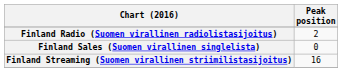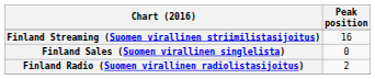 <table class="wikitable sortable plainrowheaders" style="text-align:center">
 <tr>
 <th scope="col">Chart (2016)</th>
 <th scope="col">Peak<br>position</th>
 </tr>
 <tr>
 </tr>
 <tr>
-<th scope="row">Finland Radio (<a href='#'>Suomen virallinen radiolistasijoitus</a>)</th>
-<td>2</td>
+<th scope="row">Finland Streaming (<a href='#'>Suomen virallinen striimilistasijoitus</a>)</th>
+<td>16</td>
 </tr>
 <tr>
 <th scope="row">Finland Sales (<a href='#'>Suomen virallinen singlelista</a>)</th>
 <td>0</td>
 </tr>
 <tr>
-<th scope="row">Finland Streaming (<a href='#'>Suomen virallinen striimilistasijoitus</a>)</th>
-<td>16</td>
+<th scope="row">Finland Radio (<a href='#'>Suomen virallinen radiolistasijoitus</a>)</th>
+<td>2</td>
 </tr>
 <tr>
 </tr>
 <tr>
 </tr>
 <tr>
 </tr>
 <tr>
 </tr>
 <tr>
 </tr>
 <tr>
 </tr>
 </table>
